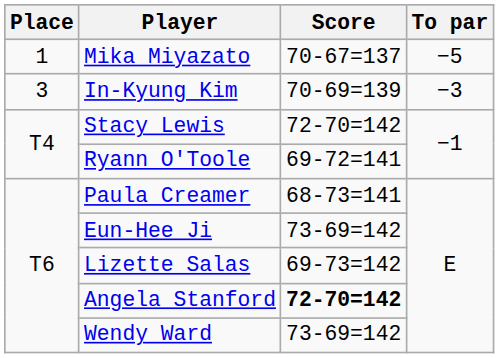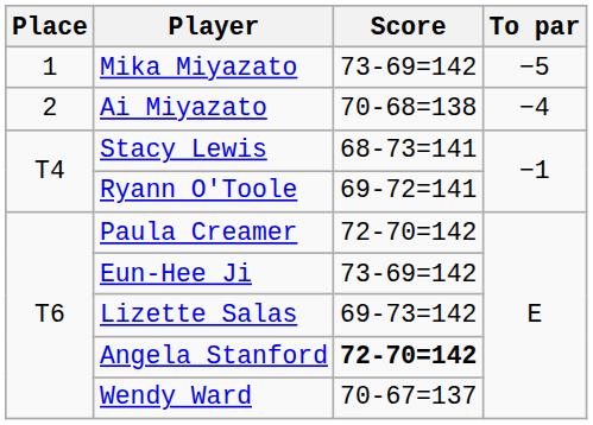 <table class="wikitable">
 <tr>
 <th>Place</th>
 <th>Player</th>
 <th>Score</th>
 <th>To par</th>
 </tr>
 <tr>
 <td align=center>1</td>
 <td> <a href='#'>Mika Miyazato</a></td>
-<td align=center>70-67=137</td>
+<td align=center>73-69=142</td>
 <td align=center>−5</td>
 </tr>
 <tr>
-<td align=center>3</td>
-<td> <a href='#'>In-Kyung Kim</a></td>
-<td align=center>70-69=139</td>
-<td align=center>−3</td>
+<td align=center>2</td>
+<td> <a href='#'>Ai Miyazato</a></td>
+<td align=center>70-68=138</td>
+<td align=center>−4</td>
 </tr>
 <tr>
 <td align=center rowspan=2>T4</td>
 <td> <a href='#'>Stacy Lewis</a></td>
-<td align=center>72-70=142</td>
+<td align=center>68-73=141</td>
 <td align=center rowspan=2>−1</td>
 </tr>
 <tr>
 <td> <a href='#'>Ryann O'Toole</a></td>
 <td align=center>69-72=141</td>
 </tr>
 <tr>
 <td align=center rowspan=5>T6</td>
 <td> <a href='#'>Paula Creamer</a></td>
-<td align=center>68-73=141</td>
+<td align=center>72-70=142</td>
 <td align=center rowspan=5>E</td>
 </tr>
 <tr>
 <td> <a href='#'>Eun-Hee Ji</a></td>
 <td align=center>73-69=142</td>
 </tr>
 <tr>
 <td> <a href='#'>Lizette Salas</a></td>
 <td align=center>69-73=142</td>
 </tr>
 <tr>
 <td> <a href='#'>Angela Stanford</a></td>
 <td align=center><strong>72-70=142</strong></td>
 </tr>
 <tr>
 <td> <a href='#'>Wendy Ward</a></td>
-<td align=center>73-69=142</td>
+<td align=center>70-67=137</td>
 </tr>
 </table>
